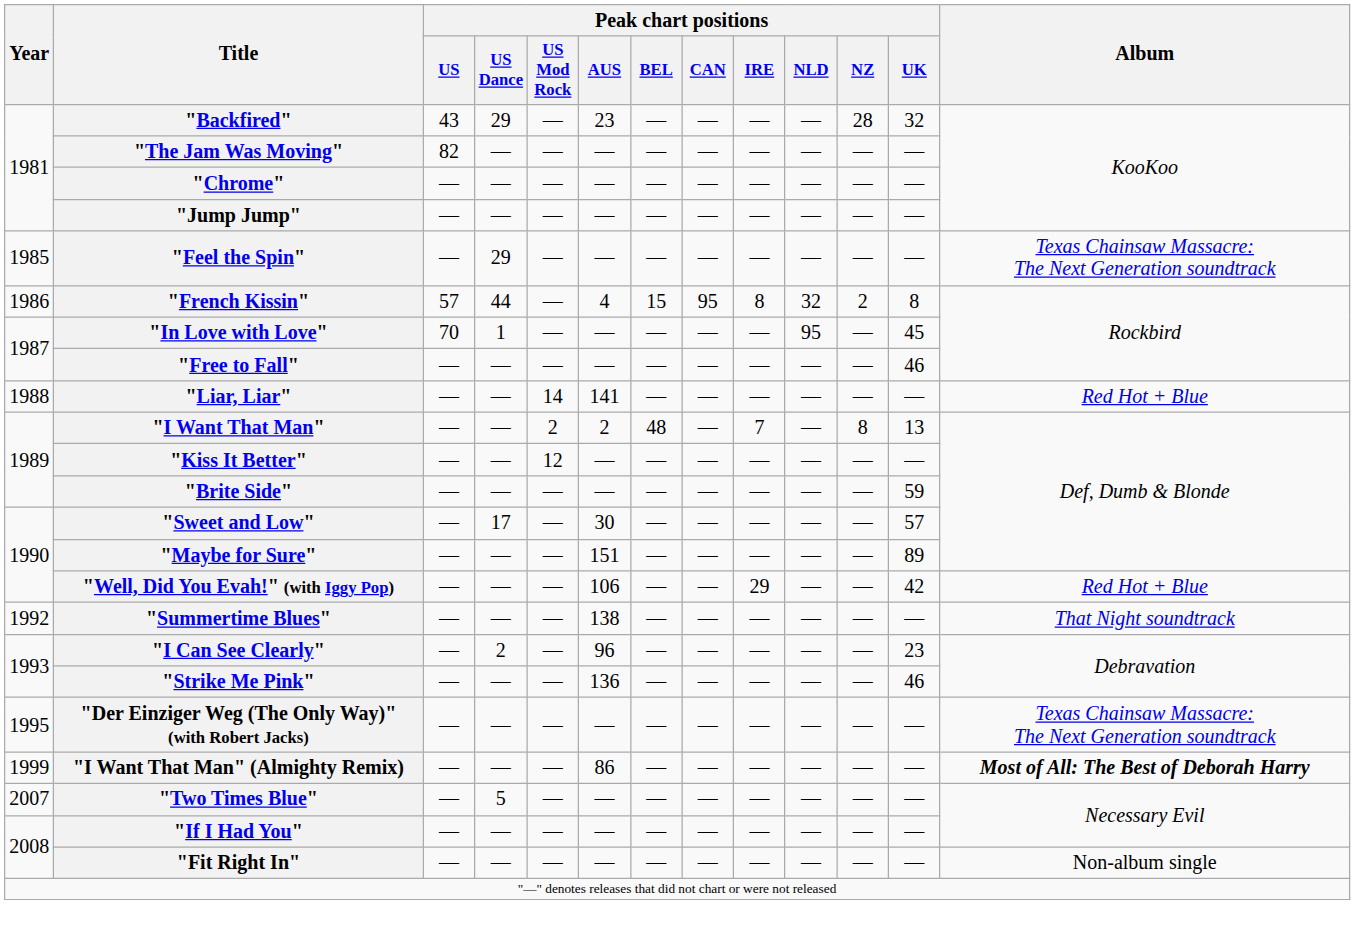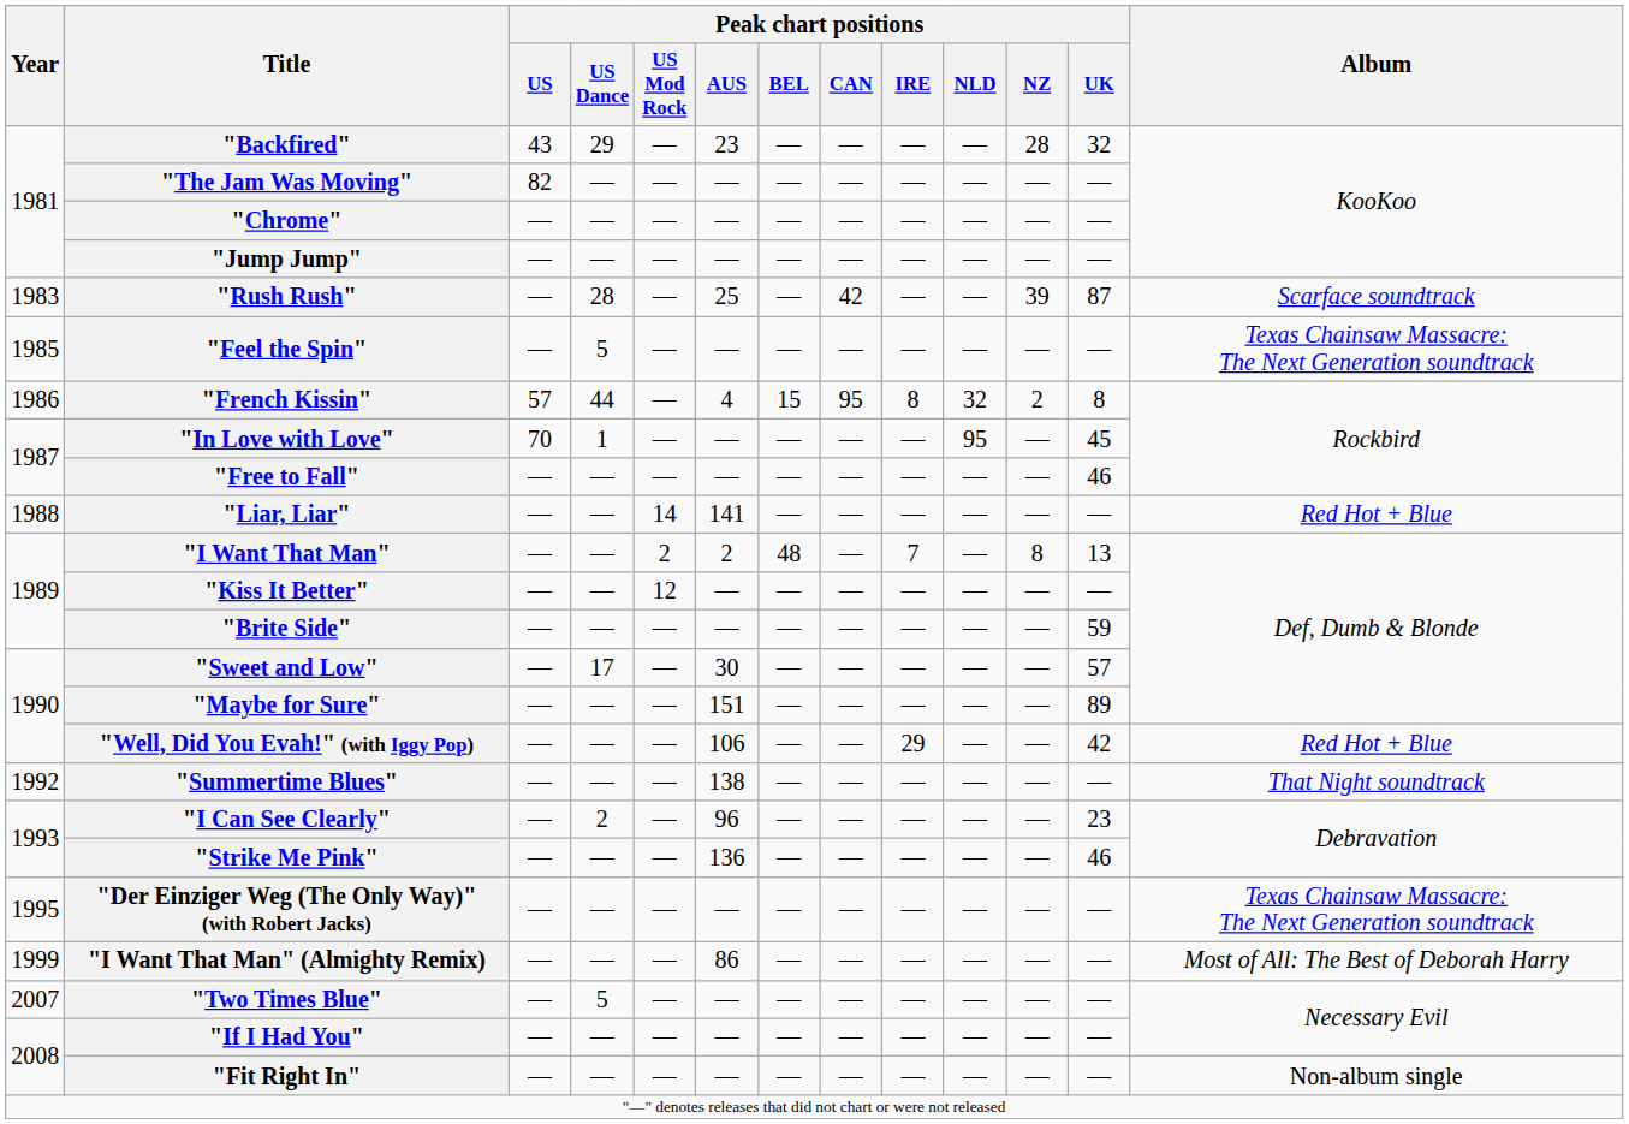 <table class="wikitable plainrowheaders" style="text-align:center;">
 <tr>
 <th rowspan="2">Year</th>
 <th rowspan="2" style="width:18em;">Title</th>
 <th colspan="10">Peak chart positions</th>
 <th rowspan="2" style="width:20em;">Album</th>
 </tr>
 <tr style="font-size:smaller;">
 <th width="35"><a href='#'>US</a><br></th>
 <th width="35"><a href='#'>US<br>Dance</a><br></th>
 <th width="35"><a href='#'>US Mod Rock</a><br></th>
 <th width="35"><a href='#'>AUS</a><br></th>
 <th width="35"><a href='#'>BEL</a><br></th>
 <th width="35"><a href='#'>CAN</a><br></th>
 <th width="35"><a href='#'>IRE</a><br></th>
 <th width="35"><a href='#'>NLD</a><br></th>
 <th width="35"><a href='#'>NZ</a><br></th>
 <th width="35"><a href='#'>UK</a><br></th>
 </tr>
 <tr>
 <td rowspan="4">1981</td>
 <th scope="row">"<a href='#'>Backfired</a>"</th>
 <td>43</td>
 <td>29</td>
 <td>—</td>
 <td>23</td>
 <td>—</td>
 <td>—</td>
 <td>—</td>
 <td>—</td>
 <td>28</td>
 <td>32</td>
 <td rowspan="4"><em>KooKoo</em></td>
 </tr>
 <tr>
 <th scope="row">"<a href='#'>The Jam Was Moving</a>"</th>
 <td>82</td>
 <td>—</td>
 <td>—</td>
 <td>—</td>
 <td>—</td>
 <td>—</td>
 <td>—</td>
 <td>—</td>
 <td>—</td>
 <td>—</td>
 </tr>
 <tr>
 <th scope="row">"<a href='#'>Chrome</a>"</th>
 <td>—</td>
 <td>—</td>
 <td>—</td>
 <td>—</td>
 <td>—</td>
 <td>—</td>
 <td>—</td>
 <td>—</td>
 <td>—</td>
 <td>—</td>
 </tr>
 <tr>
 <th scope="row">"Jump Jump"</th>
 <td>—</td>
 <td>—</td>
 <td>—</td>
 <td>—</td>
 <td>—</td>
 <td>—</td>
 <td>—</td>
 <td>—</td>
 <td>—</td>
 <td>—</td>
 </tr>
 <tr>
+<td>1983</td>
+<th scope="row">"<a href='#'>Rush Rush</a>"</th>
+<td>—</td>
+<td>28</td>
+<td>—</td>
+<td>25</td>
+<td>—</td>
+<td>42</td>
+<td>—</td>
+<td>—</td>
+<td>39</td>
+<td>87</td>
+<td><em><a href='#'>Scarface soundtrack</a></em></td>
+</tr>
+<tr>
 <td>1985</td>
 <th scope="row">"<a href='#'>Feel the Spin</a>"</th>
 <td>—</td>
-<td>29</td>
+<td>5</td>
 <td>—</td>
 <td>—</td>
 <td>—</td>
 <td>—</td>
 <td>—</td>
 <td>—</td>
 <td>—</td>
 <td>—</td>
 <td><em><a href='#'>Texas Chainsaw Massacre:<br>The Next Generation soundtrack</a></em></td>
 </tr>
 <tr>
 <td>1986</td>
 <th scope="row">"<a href='#'>French Kissin</a>"</th>
 <td>57</td>
 <td>44</td>
 <td>—</td>
 <td>4</td>
 <td>15</td>
 <td>95</td>
 <td>8</td>
 <td>32</td>
 <td>2</td>
 <td>8</td>
 <td rowspan="3"><em>Rockbird</em></td>
 </tr>
 <tr>
 <td rowspan="2">1987</td>
 <th scope="row">"<a href='#'>In Love with Love</a>"</th>
 <td>70</td>
 <td>1</td>
 <td>—</td>
 <td>—</td>
 <td>—</td>
 <td>—</td>
 <td>—</td>
 <td>95</td>
 <td>—</td>
 <td>45</td>
 </tr>
 <tr>
 <th scope="row">"<a href='#'>Free to Fall</a>"</th>
 <td>—</td>
 <td>—</td>
 <td>—</td>
 <td>—</td>
 <td>—</td>
 <td>—</td>
 <td>—</td>
 <td>—</td>
 <td>—</td>
 <td>46</td>
 </tr>
 <tr>
 <td>1988</td>
 <th scope="row">"<a href='#'>Liar, Liar</a>"</th>
 <td>—</td>
 <td>—</td>
 <td>14</td>
 <td>141</td>
 <td>—</td>
 <td>—</td>
 <td>—</td>
 <td>—</td>
 <td>—</td>
 <td>—</td>
 <td><em><a href='#'>Red Hot + Blue</a></em></td>
 </tr>
 <tr>
 <td rowspan="3">1989</td>
 <th scope="row">"<a href='#'>I Want That Man</a>"</th>
 <td>—</td>
 <td>—</td>
 <td>2</td>
 <td>2</td>
 <td>48</td>
 <td>—</td>
 <td>7</td>
 <td>—</td>
 <td>8</td>
 <td>13</td>
 <td rowspan="5"><em>Def, Dumb & Blonde</em></td>
 </tr>
 <tr>
 <th scope="row">"<a href='#'>Kiss It Better</a>"</th>
 <td>—</td>
 <td>—</td>
 <td>12</td>
 <td>—</td>
 <td>—</td>
 <td>—</td>
 <td>—</td>
 <td>—</td>
 <td>—</td>
 <td>—</td>
 </tr>
 <tr>
 <th scope="row">"<a href='#'>Brite Side</a>"</th>
 <td>—</td>
 <td>—</td>
 <td>—</td>
 <td>—</td>
 <td>—</td>
 <td>—</td>
 <td>—</td>
 <td>—</td>
 <td>—</td>
 <td>59</td>
 </tr>
 <tr>
 <td rowspan="3">1990</td>
 <th scope="row">"<a href='#'>Sweet and Low</a>"</th>
 <td>—</td>
 <td>17</td>
 <td>—</td>
 <td>30</td>
 <td>—</td>
 <td>—</td>
 <td>—</td>
 <td>—</td>
 <td>—</td>
 <td>57</td>
 </tr>
 <tr>
 <th scope="row">"<a href='#'>Maybe for Sure</a>"</th>
 <td>—</td>
 <td>—</td>
 <td>—</td>
 <td>151</td>
 <td>—</td>
 <td>—</td>
 <td>—</td>
 <td>—</td>
 <td>—</td>
 <td>89</td>
 </tr>
 <tr>
 <th scope="row">"<a href='#'>Well, Did You Evah!</a>" <small>(with <a href='#'>Iggy Pop</a>)</small></th>
 <td>—</td>
 <td>—</td>
 <td>—</td>
 <td>106</td>
 <td>—</td>
 <td>—</td>
 <td>29</td>
 <td>—</td>
 <td>—</td>
 <td>42</td>
 <td><em><a href='#'>Red Hot + Blue</a></em></td>
 </tr>
 <tr>
 <td>1992</td>
 <th scope="row">"<a href='#'>Summertime Blues</a>"</th>
 <td>—</td>
 <td>—</td>
 <td>—</td>
 <td>138</td>
 <td>—</td>
 <td>—</td>
 <td>—</td>
 <td>—</td>
 <td>—</td>
 <td>—</td>
 <td><em><a href='#'>That Night soundtrack</a></em></td>
 </tr>
 <tr>
 <td rowspan="2">1993</td>
 <th scope="row">"<a href='#'>I Can See Clearly</a>"</th>
 <td>—</td>
 <td>2</td>
 <td>—</td>
 <td>96</td>
 <td>—</td>
 <td>—</td>
 <td>—</td>
 <td>—</td>
 <td>—</td>
 <td>23</td>
 <td rowspan="2"><em>Debravation</em></td>
 </tr>
 <tr>
 <th scope="row">"<a href='#'>Strike Me Pink</a>"</th>
 <td>—</td>
 <td>—</td>
 <td>—</td>
 <td>136</td>
 <td>—</td>
 <td>—</td>
 <td>—</td>
 <td>—</td>
 <td>—</td>
 <td>46</td>
 </tr>
 <tr>
 <td>1995</td>
 <th scope="row">"Der Einziger Weg (The Only Way)"<br><small>(with Robert Jacks)</small></th>
 <td>—</td>
 <td>—</td>
 <td>—</td>
 <td>—</td>
 <td>—</td>
 <td>—</td>
 <td>—</td>
 <td>—</td>
 <td>—</td>
 <td>—</td>
 <td><em><a href='#'>Texas Chainsaw Massacre:<br>The Next Generation soundtrack</a></em></td>
 </tr>
 <tr>
 <td>1999</td>
 <th scope="row">"I Want That Man" (Almighty Remix)</th>
 <td>—</td>
 <td>—</td>
 <td>—</td>
 <td>86</td>
 <td>—</td>
 <td>—</td>
 <td>—</td>
 <td>—</td>
 <td>—</td>
 <td>—</td>
-<td><strong><em>Most of All: The Best of Deborah Harry</em></strong></td>
+<td><em>Most of All: The Best of Deborah Harry</em></td>
 </tr>
 <tr>
 <td>2007</td>
 <th scope="row">"<a href='#'>Two Times Blue</a>"</th>
 <td>—</td>
 <td>5</td>
 <td>—</td>
 <td>—</td>
 <td>—</td>
 <td>—</td>
 <td>—</td>
 <td>—</td>
 <td>—</td>
 <td>—</td>
 <td rowspan="2"><em>Necessary Evil</em></td>
 </tr>
 <tr>
 <td rowspan="2">2008</td>
 <th scope="row">"<a href='#'>If I Had You</a>"</th>
 <td>—</td>
 <td>—</td>
 <td>—</td>
 <td>—</td>
 <td>—</td>
 <td>—</td>
 <td>—</td>
 <td>—</td>
 <td>—</td>
 <td>—</td>
 </tr>
 <tr>
 <th scope="row">"Fit Right In"</th>
 <td>—</td>
 <td>—</td>
 <td>—</td>
 <td>—</td>
 <td>—</td>
 <td>—</td>
 <td>—</td>
 <td>—</td>
 <td>—</td>
 <td>—</td>
 <td>Non-album single</td>
 </tr>
 <tr>
 <td colspan="13" style="font-size:8pt">"—" denotes releases that did not chart or were not released</td>
 </tr>
 <tr>
 </tr>
 </table>
